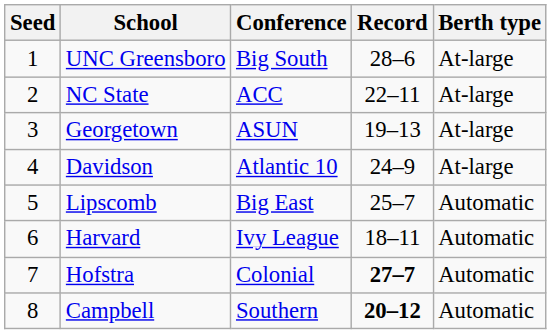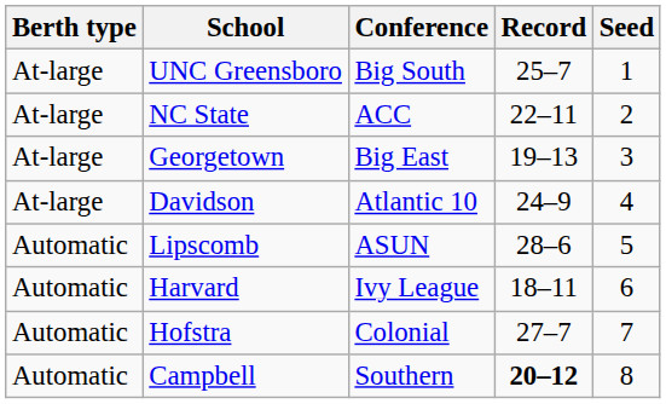 <table class="wikitable sortable">
 <tr>
-<th>Seed</th>
+<th>Berth type</th>
 <th>School</th>
 <th>Conference</th>
 <th>Record</th>
-<th>Berth type</th>
+<th>Seed</th>
 </tr>
 <tr>
-<td align=center>1</td>
+<td>At-large</td>
 <td><a href='#'>UNC Greensboro</a></td>
 <td><a href='#'>Big South</a></td>
-<td align=center>28–6</td>
-<td>At-large</td>
+<td align=center>25–7</td>
+<td align=center>1</td>
 </tr>
 <tr>
-<td align=center>2</td>
+<td>At-large</td>
 <td><a href='#'>NC State</a></td>
 <td><a href='#'>ACC</a></td>
 <td align=center>22–11</td>
-<td>At-large</td>
+<td align=center>2</td>
 </tr>
 <tr>
+<td>At-large</td>
+<td><a href='#'>Georgetown</a></td>
+<td><a href='#'>Big East</a></td>
+<td align=center>19–13</td>
 <td align=center>3</td>
-<td><a href='#'>Georgetown</a></td>
-<td><a href='#'>ASUN</a></td>
-<td align=center>19–13</td>
-<td>At-large</td>
 </tr>
 <tr>
-<td align=center>4</td>
+<td>At-large</td>
 <td><a href='#'>Davidson</a></td>
 <td><a href='#'>Atlantic 10</a></td>
 <td align=center>24–9</td>
-<td>At-large</td>
+<td align=center>4</td>
 </tr>
 <tr>
+<td>Automatic</td>
+<td><a href='#'>Lipscomb</a></td>
+<td><a href='#'>ASUN</a></td>
+<td align=center>28–6</td>
 <td align=center>5</td>
-<td><a href='#'>Lipscomb</a></td>
-<td><a href='#'>Big East</a></td>
-<td align=center>25–7</td>
-<td>Automatic</td>
 </tr>
 <tr>
-<td align=center>6</td>
+<td>Automatic</td>
 <td><a href='#'>Harvard</a></td>
 <td><a href='#'>Ivy League</a></td>
 <td align=center>18–11</td>
-<td>Automatic</td>
+<td align=center>6</td>
 </tr>
 <tr>
-<td align=center>7</td>
+<td>Automatic</td>
 <td><a href='#'>Hofstra</a></td>
 <td><a href='#'>Colonial</a></td>
-<td align=center><strong>27–7</strong></td>
-<td>Automatic</td>
+<td align=center>27–7</td>
+<td align=center>7</td>
 </tr>
 <tr>
-<td align=center>8</td>
+<td>Automatic</td>
 <td><a href='#'>Campbell</a></td>
 <td><a href='#'>Southern</a></td>
 <td align=center><strong>20–12</strong></td>
-<td>Automatic</td>
+<td align=center>8</td>
 </tr>
 </table>
